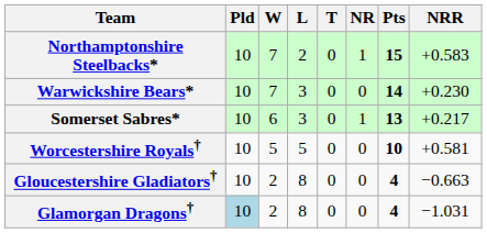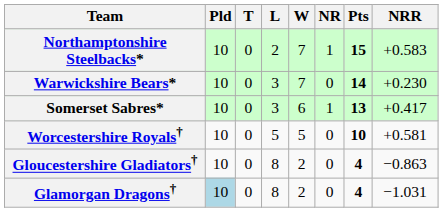 <table class="wikitable plainrowheaders" style="text-align: center;">
 <tr>
 <th scope="col" width=200>Team</th>
 <th scope="col" width=20>Pld</th>
+<th scope="col" width=20>T</th>
+<th scope="col" width=20>L</th>
 <th scope="col" width=20>W</th>
-<th scope="col" width=20>L</th>
-<th scope="col" width=20>T</th>
 <th scope="col" width=20>NR</th>
 <th scope="col" width=20>Pts</th>
 <th scope="col" width=60>NRR</th>
 </tr>
 <tr bgcolor="#ccffcc">
 <th scope="row" align=left><a href='#'>Northamptonshire Steelbacks</a>*</th>
 <td>10</td>
+<td>0</td>
+<td>2</td>
 <td>7</td>
-<td>2</td>
-<td>0</td>
 <td>1</td>
 <td><strong>15</strong></td>
 <td>+0.583</td>
 </tr>
 <tr bgcolor="#ccffcc">
 <th scope="row" align=left><a href='#'>Warwickshire Bears</a>*</th>
 <td>10</td>
+<td>0</td>
+<td>3</td>
 <td>7</td>
-<td>3</td>
-<td>0</td>
 <td>0</td>
 <td><strong>14</strong></td>
 <td>+0.230</td>
 </tr>
 <tr bgcolor="#ccffcc">
 <th scope="row" align=left>Somerset Sabres*</th>
 <td>10</td>
+<td>0</td>
+<td>3</td>
 <td>6</td>
-<td>3</td>
-<td>0</td>
 <td>1</td>
 <td><strong>13</strong></td>
-<td>+0.217</td>
+<td>+0.417</td>
 </tr>
 <tr>
 <th scope="row" align=left><a href='#'>Worcestershire Royals</a><sup>†</sup></th>
 <td>10</td>
+<td>0</td>
 <td>5</td>
 <td>5</td>
-<td>0</td>
 <td>0</td>
 <td><strong>10</strong></td>
 <td>+0.581</td>
 </tr>
 <tr>
 <th scope="row" align=left><a href='#'>Gloucestershire Gladiators</a><sup>†</sup></th>
 <td>10</td>
+<td>0</td>
+<td>8</td>
 <td>2</td>
-<td>8</td>
-<td>0</td>
 <td>0</td>
 <td><strong>4</strong></td>
-<td>−0.663</td>
+<td>−0.863</td>
 </tr>
 <tr>
 <th scope="row" align=left><a href='#'>Glamorgan Dragons</a><sup>†</sup></th>
 <td style="background: lightblue;">10</td>
+<td>0</td>
+<td>8</td>
 <td>2</td>
-<td>8</td>
-<td>0</td>
 <td>0</td>
 <td><strong>4</strong></td>
 <td>−1.031</td>
 </tr>
 </table>
